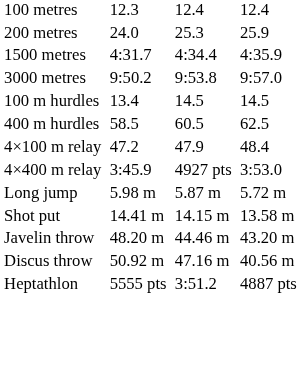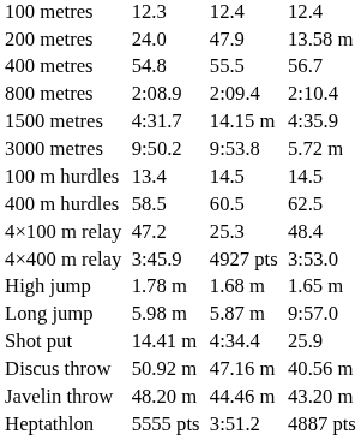 <table>
 <tr>
 <td>100 metres</td>
 <td></td>
 <td>12.3</td>
 <td></td>
 <td>12.4</td>
 <td></td>
 <td>12.4</td>
 </tr>
 <tr>
 <td>200 metres</td>
 <td></td>
 <td>24.0</td>
 <td></td>
-<td>25.3</td>
+<td>47.9</td>
 <td></td>
-<td>25.9</td>
+<td>13.58 m</td>
+</tr>
+<tr>
+<td>400 metres</td>
+<td></td>
+<td>54.8</td>
+<td></td>
+<td>55.5</td>
+<td></td>
+<td>56.7</td>
+</tr>
+<tr>
+<td>800 metres</td>
+<td></td>
+<td>2:08.9</td>
+<td></td>
+<td>2:09.4</td>
+<td></td>
+<td>2:10.4</td>
 </tr>
 <tr>
 <td>1500 metres</td>
 <td></td>
 <td>4:31.7</td>
 <td></td>
-<td>4:34.4</td>
+<td>14.15 m</td>
 <td></td>
 <td>4:35.9</td>
 </tr>
 <tr>
 <td>3000 metres</td>
 <td></td>
 <td>9:50.2</td>
 <td></td>
 <td>9:53.8</td>
 <td></td>
-<td>9:57.0</td>
+<td>5.72 m</td>
 </tr>
 <tr>
 <td>100 m hurdles</td>
 <td></td>
 <td>13.4</td>
 <td></td>
 <td>14.5</td>
 <td></td>
 <td>14.5</td>
 </tr>
 <tr>
 <td>400 m hurdles</td>
 <td></td>
 <td>58.5</td>
 <td></td>
 <td>60.5</td>
 <td></td>
 <td>62.5</td>
 </tr>
 <tr>
 <td>4×100 m relay</td>
 <td></td>
 <td>47.2</td>
 <td></td>
-<td>47.9</td>
+<td>25.3</td>
 <td></td>
 <td>48.4</td>
 </tr>
 <tr>
 <td>4×400 m relay</td>
 <td></td>
 <td>3:45.9</td>
 <td></td>
 <td>4927 pts</td>
 <td></td>
 <td>3:53.0</td>
 </tr>
 <tr>
+<td>High jump</td>
+<td></td>
+<td>1.78 m</td>
+<td></td>
+<td>1.68 m</td>
+<td></td>
+<td>1.65 m</td>
+</tr>
+<tr>
 <td>Long jump</td>
 <td></td>
 <td>5.98 m</td>
 <td></td>
 <td>5.87 m</td>
 <td></td>
-<td>5.72 m</td>
+<td>9:57.0</td>
 </tr>
 <tr>
 <td>Shot put</td>
 <td></td>
 <td>14.41 m</td>
 <td></td>
-<td>14.15 m</td>
+<td>4:34.4</td>
 <td></td>
-<td>13.58 m</td>
+<td>25.9</td>
+</tr>
+<tr>
+<td>Discus throw</td>
+<td></td>
+<td>50.92 m</td>
+<td></td>
+<td>47.16 m</td>
+<td></td>
+<td>40.56 m</td>
 </tr>
 <tr>
 <td>Javelin throw</td>
 <td></td>
 <td>48.20 m</td>
 <td></td>
 <td>44.46 m</td>
 <td></td>
 <td>43.20 m</td>
 </tr>
 <tr>
-<td>Discus throw</td>
-<td></td>
-<td>50.92 m</td>
-<td></td>
-<td>47.16 m</td>
-<td></td>
-<td>40.56 m</td>
-</tr>
-<tr>
 <td>Heptathlon</td>
 <td></td>
 <td>5555 pts</td>
 <td></td>
 <td>3:51.2</td>
 <td></td>
 <td>4887 pts</td>
 </tr>
 </table>
